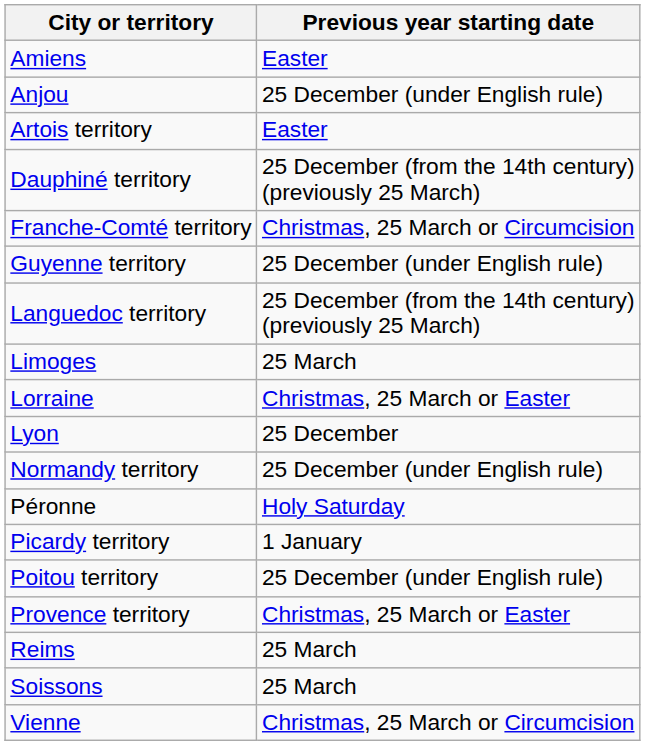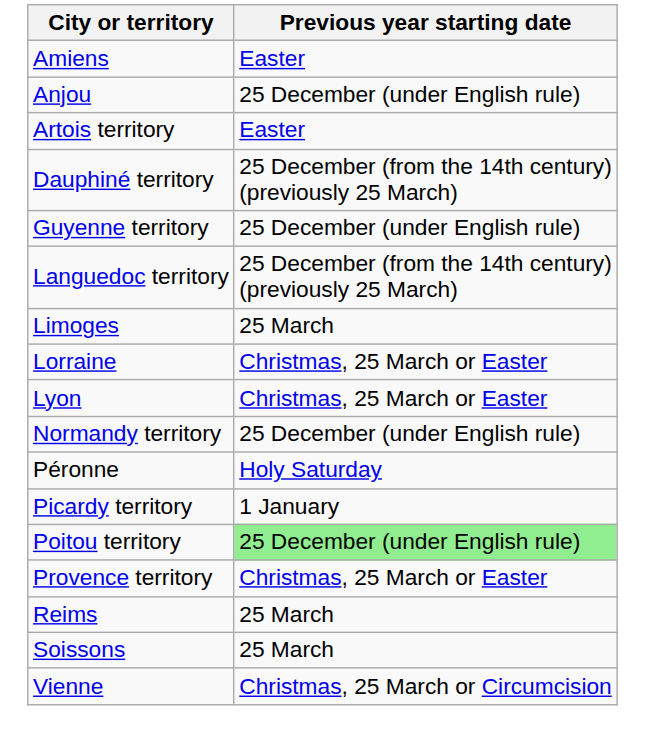 <table class="wikitable sortable" style="margin:auto;">
 <tr>
 <th>City or territory</th>
 <th>Previous year starting date</th>
 </tr>
 <tr>
 <td><a href='#'>Amiens</a></td>
 <td data-sort-value="04-01"><a href='#'>Easter</a></td>
 </tr>
 <tr>
 <td><a href='#'>Anjou</a></td>
 <td data-sort-value="12-25">25 December (under English rule)</td>
 </tr>
 <tr>
 <td><a href='#'>Artois</a> territory</td>
 <td data-sort-value="04-01"><a href='#'>Easter</a></td>
 </tr>
 <tr>
 <td><a href='#'>Dauphiné</a> territory</td>
 <td data-sort-value="12-25">25 December (from the 14th century)<br>(previously 25 March)</td>
 </tr>
 <tr>
-<td><a href='#'>Franche-Comté</a> territory</td>
-<td data-sort-value="mixed"><a href='#'>Christmas</a>, 25 March or <a href='#'>Circumcision</a></td>
-</tr>
-<tr>
 <td><a href='#'>Guyenne</a> territory</td>
 <td data-sort-value="12-25">25 December (under English rule)</td>
 </tr>
 <tr>
 <td><a href='#'>Languedoc</a> territory</td>
 <td data-sort-value="12-25">25 December (from the 14th century)<br>(previously 25 March)</td>
 </tr>
 <tr>
 <td><a href='#'>Limoges</a></td>
 <td data-sort-value="03-25">25 March</td>
 </tr>
 <tr>
 <td><a href='#'>Lorraine</a></td>
 <td data-sort-value="mixed"><a href='#'>Christmas</a>, 25 March or <a href='#'>Easter</a></td>
 </tr>
 <tr>
 <td><a href='#'>Lyon</a></td>
-<td data-sort-value="12-25">25 December</td>
+<td data-sort-value="mixed"><a href='#'>Christmas</a>, 25 March or <a href='#'>Easter</a></td>
 </tr>
 <tr>
 <td><a href='#'>Normandy</a> territory</td>
 <td data-sort-value="12-25">25 December (under English rule)</td>
 </tr>
 <tr>
 <td>Péronne</td>
 <td data-sort-value="04-00"><a href='#'>Holy Saturday</a></td>
 </tr>
 <tr>
 <td><a href='#'>Picardy</a> territory</td>
 <td data-sort-value="01-01">1 January</td>
 </tr>
 <tr>
 <td><a href='#'>Poitou</a> territory</td>
-<td data-sort-value="12-25">25 December (under English rule)</td>
+<td data-sort-value="12-25" style="background: lightgreen;">25 December (under English rule)</td>
 </tr>
 <tr>
 <td><a href='#'>Provence</a> territory</td>
 <td data-sort-value="mixed"><a href='#'>Christmas</a>, 25 March or <a href='#'>Easter</a></td>
 </tr>
 <tr>
 <td><a href='#'>Reims</a></td>
 <td data-sort-value="03-25">25 March</td>
 </tr>
 <tr>
 <td><a href='#'>Soissons</a></td>
 <td data-sort-value="03-25">25 March</td>
 </tr>
 <tr>
 <td><a href='#'>Vienne</a></td>
 <td data-sort-value="mixed"><a href='#'>Christmas</a>, 25 March or <a href='#'>Circumcision</a></td>
 </tr>
 </table>
